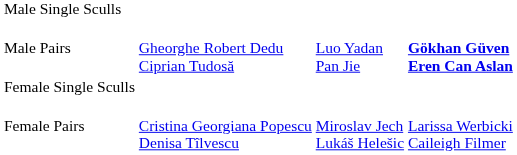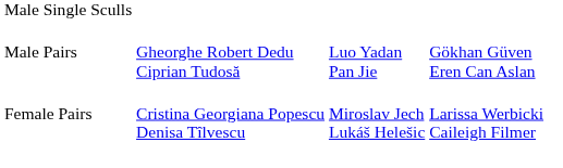 <table>
 <tr>
 <td>Male Single Sculls<br></td>
 <td></td>
 <td></td>
 <td></td>
 </tr>
 <tr>
 <td>Male Pairs<br></td>
 <td> <br> <a href='#'>Gheorghe Robert Dedu</a> <br> <a href='#'>Ciprian Tudosă</a></td>
 <td> <br> <a href='#'>Luo Yadan</a> <br> <a href='#'>Pan Jie</a></td>
-<td><strong> <br> <a href='#'>Gökhan Güven</a> <br> <a href='#'>Eren Can Aslan</a></strong></td>
-</tr>
-<tr>
-<td>Female Single Sculls<br></td>
-<td></td>
-<td></td>
-<td></td>
+<td> <br> <a href='#'>Gökhan Güven</a> <br> <a href='#'>Eren Can Aslan</a></td>
 </tr>
 <tr>
 <td>Female Pairs<br></td>
 <td> <br> <a href='#'>Cristina Georgiana Popescu</a> <br> <a href='#'>Denisa Tîlvescu</a></td>
 <td> <br> <a href='#'>Miroslav Jech</a> <br> <a href='#'>Lukáš Helešic</a></td>
 <td> <br> <a href='#'>Larissa Werbicki</a> <br> <a href='#'>Caileigh Filmer</a></td>
 </tr>
 </table>
